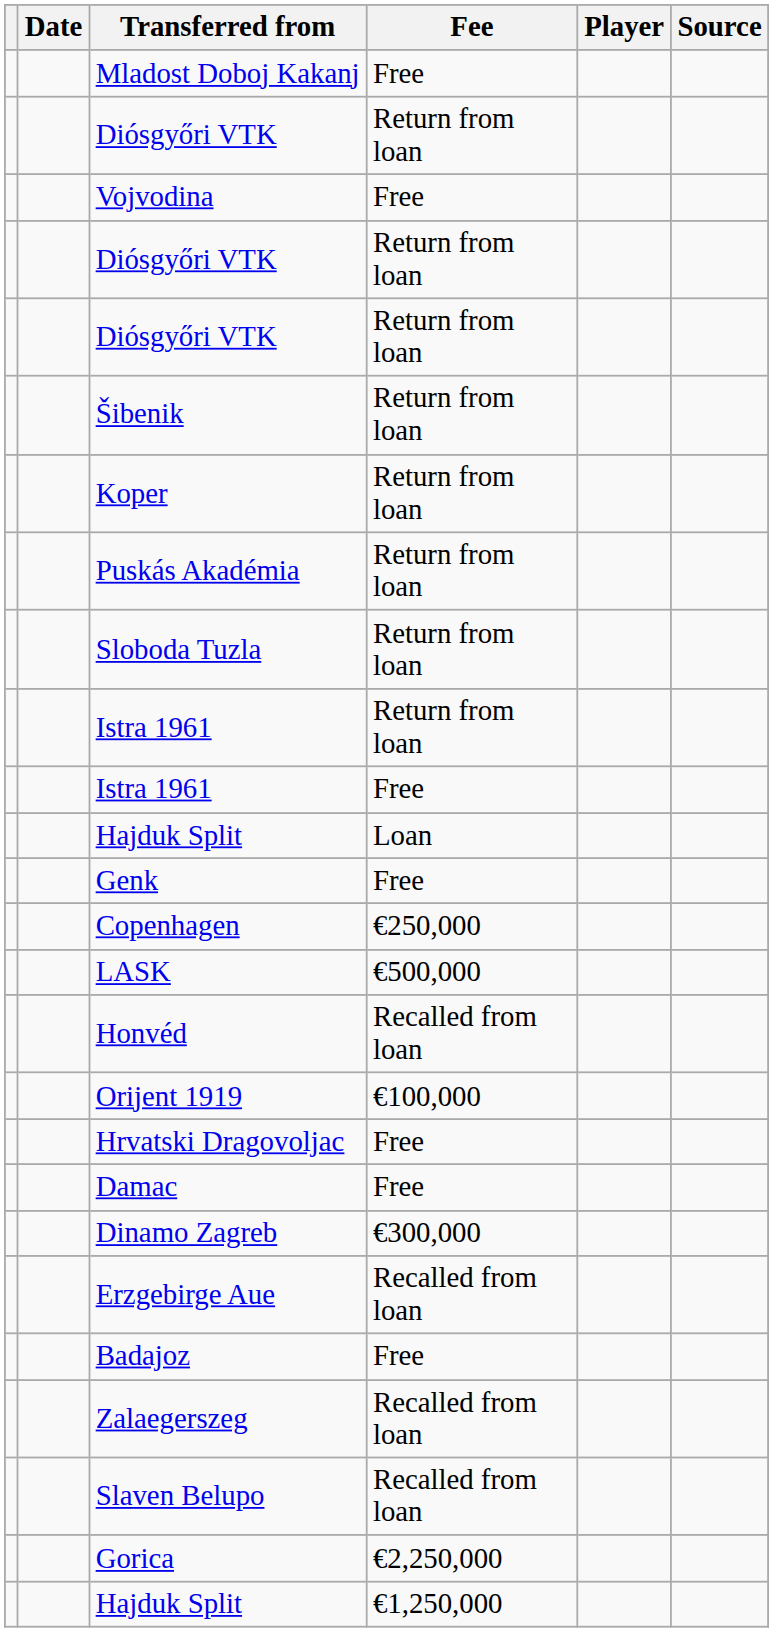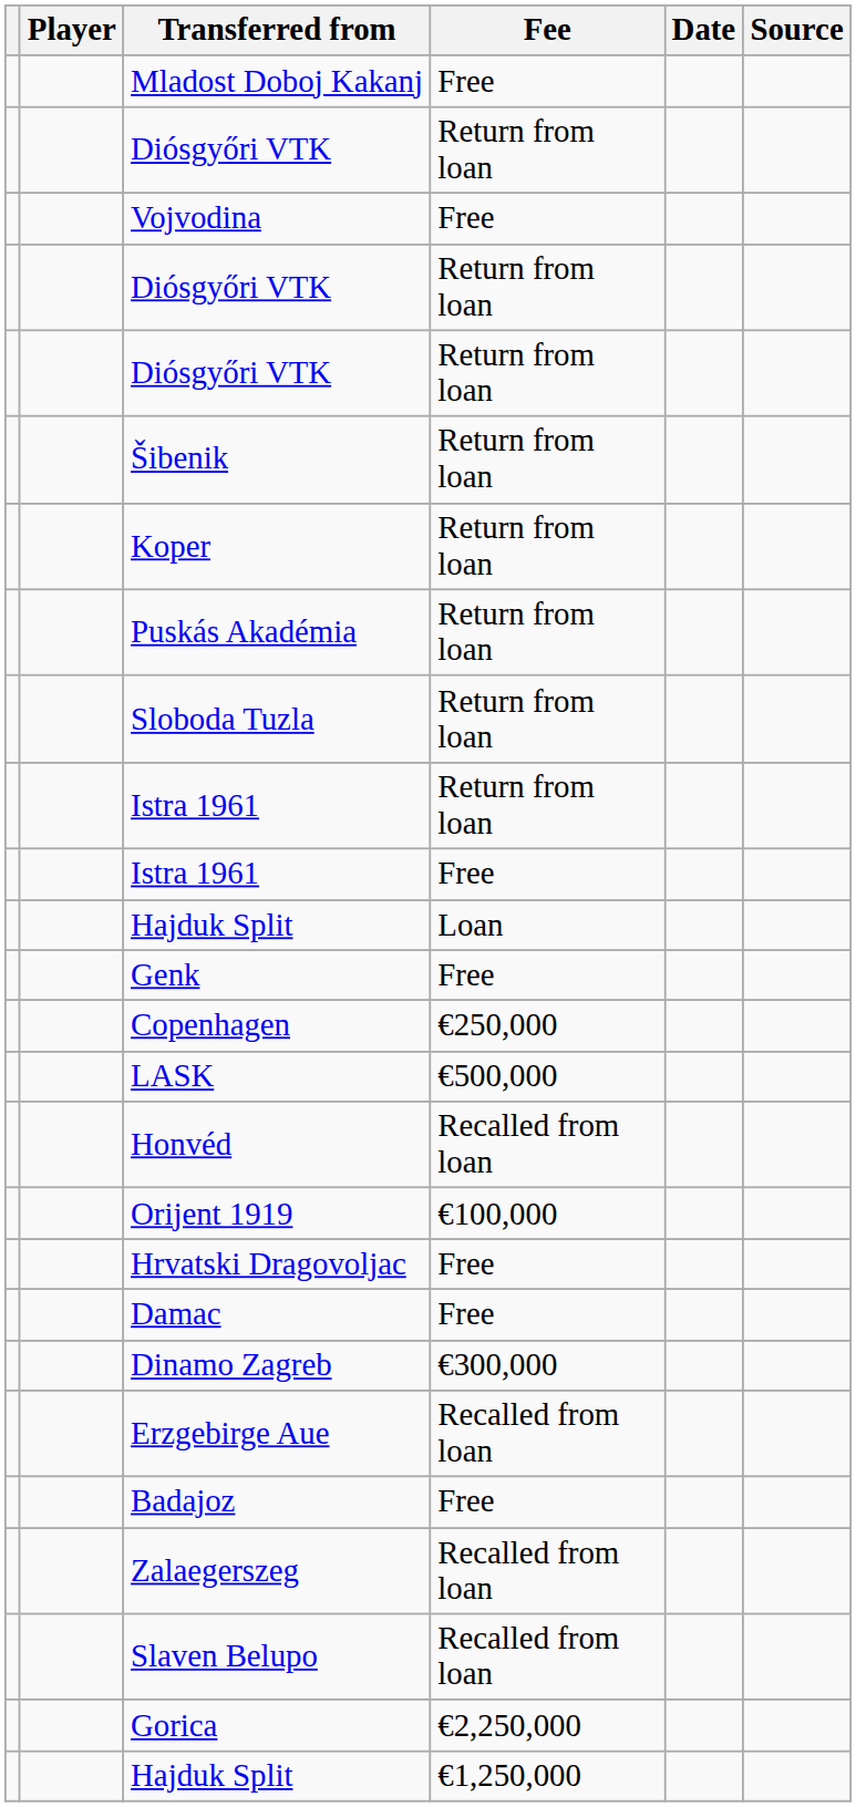 <table class="wikitable plainrowheaders sortable">
 <tr>
 <th></th>
-<th scope=col>Date</th>
+<th scope=col>Player</th>
 <th>Transferred from</th>
 <th !scope=col; style="width: 110px;">Fee</th>
-<th scope=col>Player</th>
+<th scope=col>Date</th>
 <th scope=col>Source</th>
 </tr>
 <tr>
 <td align=center></td>
 <td></td>
 <td> <a href='#'>Mladost Doboj Kakanj</a></td>
 <td>Free</td>
 <td></td>
 <td align=center></td>
 </tr>
 <tr>
 <td align=center></td>
 <td></td>
 <td> <a href='#'>Diósgyőri VTK</a></td>
 <td>Return from loan</td>
 <td></td>
 <td></td>
 </tr>
 <tr>
 <td align=center></td>
 <td></td>
 <td> <a href='#'>Vojvodina</a></td>
 <td>Free</td>
 <td></td>
 <td align=center></td>
 </tr>
 <tr>
 <td align=center></td>
 <td></td>
 <td> <a href='#'>Diósgyőri VTK</a></td>
 <td>Return from loan</td>
 <td></td>
 <td></td>
 </tr>
 <tr>
 <td align=center></td>
 <td></td>
 <td> <a href='#'>Diósgyőri VTK</a></td>
 <td>Return from loan</td>
 <td></td>
 <td></td>
 </tr>
 <tr>
 <td align=center></td>
 <td></td>
 <td> <a href='#'>Šibenik</a></td>
 <td>Return from loan</td>
 <td></td>
 <td></td>
 </tr>
 <tr>
 <td align=center></td>
 <td></td>
 <td> <a href='#'>Koper</a></td>
 <td>Return from loan</td>
 <td></td>
 <td></td>
 </tr>
 <tr>
 <td align=center></td>
 <td></td>
 <td> <a href='#'>Puskás Akadémia</a></td>
 <td>Return from loan</td>
 <td></td>
 <td></td>
 </tr>
 <tr>
 <td align=center></td>
 <td></td>
 <td> <a href='#'>Sloboda Tuzla</a></td>
 <td>Return from loan</td>
 <td></td>
 <td></td>
 </tr>
 <tr>
 <td align=center></td>
 <td></td>
 <td> <a href='#'>Istra 1961</a></td>
 <td>Return from loan</td>
 <td></td>
 <td></td>
 </tr>
 <tr>
 <td align=center></td>
 <td></td>
 <td> <a href='#'>Istra 1961</a></td>
 <td>Free</td>
 <td></td>
 <td align=center></td>
 </tr>
 <tr>
 <td align=center></td>
 <td></td>
 <td> <a href='#'>Hajduk Split</a></td>
 <td>Loan</td>
 <td></td>
 <td align=center></td>
 </tr>
 <tr>
 <td align=center></td>
 <td></td>
 <td> <a href='#'>Genk</a></td>
 <td>Free</td>
 <td></td>
 <td align=center></td>
 </tr>
 <tr>
 <td align=center></td>
 <td></td>
 <td> <a href='#'>Copenhagen</a></td>
 <td>€250,000</td>
 <td></td>
 <td align=center></td>
 </tr>
 <tr>
 <td align=center></td>
 <td></td>
 <td> <a href='#'>LASK</a></td>
 <td>€500,000</td>
 <td></td>
 <td align=center></td>
 </tr>
 <tr>
 <td align=center></td>
 <td></td>
 <td> <a href='#'>Honvéd</a></td>
 <td>Recalled from loan</td>
 <td></td>
 <td></td>
 </tr>
 <tr>
 <td align=center></td>
 <td></td>
 <td> <a href='#'>Orijent 1919</a></td>
 <td>€100,000</td>
 <td></td>
 <td align=center></td>
 </tr>
 <tr>
 <td align=center></td>
 <td></td>
 <td> <a href='#'>Hrvatski Dragovoljac</a></td>
 <td>Free</td>
 <td></td>
 <td align=center></td>
 </tr>
 <tr>
 <td align=center></td>
 <td></td>
 <td> <a href='#'>Damac</a></td>
 <td>Free</td>
 <td></td>
 <td align=center></td>
 </tr>
 <tr>
 <td align=center></td>
 <td></td>
 <td> <a href='#'>Dinamo Zagreb</a></td>
 <td>€300,000</td>
 <td></td>
 <td align=center></td>
 </tr>
 <tr>
 <td align=center></td>
 <td></td>
 <td> <a href='#'>Erzgebirge Aue</a></td>
 <td>Recalled from loan</td>
 <td></td>
 <td align=center></td>
 </tr>
 <tr>
 <td align=center></td>
 <td></td>
 <td> <a href='#'>Badajoz</a></td>
 <td>Free</td>
 <td></td>
 <td align=center></td>
 </tr>
 <tr>
 <td align=center></td>
 <td></td>
 <td> <a href='#'>Zalaegerszeg</a></td>
 <td>Recalled from loan</td>
 <td></td>
 <td></td>
 </tr>
 <tr>
 <td align=center></td>
 <td></td>
 <td> <a href='#'>Slaven Belupo</a></td>
 <td>Recalled from loan</td>
 <td></td>
 <td align=center></td>
 </tr>
 <tr>
 <td align=center></td>
 <td></td>
 <td> <a href='#'>Gorica</a></td>
 <td>€2,250,000</td>
 <td></td>
 <td align=center></td>
 </tr>
 <tr>
 <td align=center></td>
 <td></td>
 <td> <a href='#'>Hajduk Split</a></td>
 <td>€1,250,000</td>
 <td></td>
 <td align=center></td>
 </tr>
 </table>
